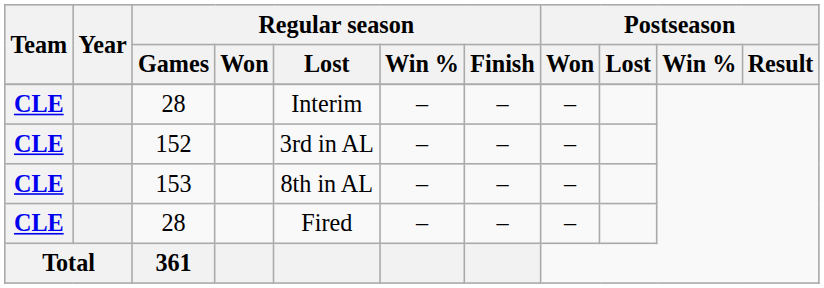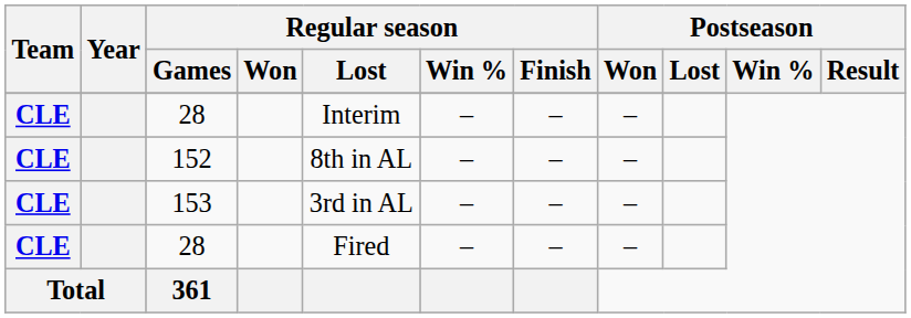 <table class="wikitable" style="font-size: 95%; text-align:center;">
 <tr>
 <th rowspan="2">Team</th>
 <th rowspan="2">Year</th>
 <th colspan="5">Regular season</th>
 <th colspan="4">Postseason</th>
 </tr>
 <tr>
 <th>Games</th>
 <th>Won</th>
 <th>Lost</th>
 <th>Win %</th>
 <th>Finish</th>
 <th>Won</th>
 <th>Lost</th>
 <th>Win %</th>
 <th>Result</th>
 </tr>
 <tr>
 </tr>
 <tr>
 <th><a href='#'>CLE</a></th>
 <th></th>
 <td>28</td>
 <td></td>
 <td>Interim</td>
 <td>–</td>
 <td>–</td>
 <td>–</td>
 <td></td>
 </tr>
 <tr>
 <th><a href='#'>CLE</a></th>
 <th></th>
 <td>152</td>
 <td></td>
-<td>3rd in AL</td>
+<td>8th in AL</td>
 <td>–</td>
 <td>–</td>
 <td>–</td>
 <td></td>
 </tr>
 <tr>
 <th><a href='#'>CLE</a></th>
 <th></th>
 <td>153</td>
 <td></td>
-<td>8th in AL</td>
+<td>3rd in AL</td>
 <td>–</td>
 <td>–</td>
 <td>–</td>
 <td></td>
 </tr>
 <tr>
 <th><a href='#'>CLE</a></th>
 <th></th>
 <td>28</td>
 <td></td>
 <td>Fired</td>
 <td>–</td>
 <td>–</td>
 <td>–</td>
 <td></td>
 </tr>
 <tr>
 <th colspan="2">Total</th>
 <th>361</th>
 <th></th>
 <th></th>
 <th></th>
 <th></th>
 </tr>
 </table>
